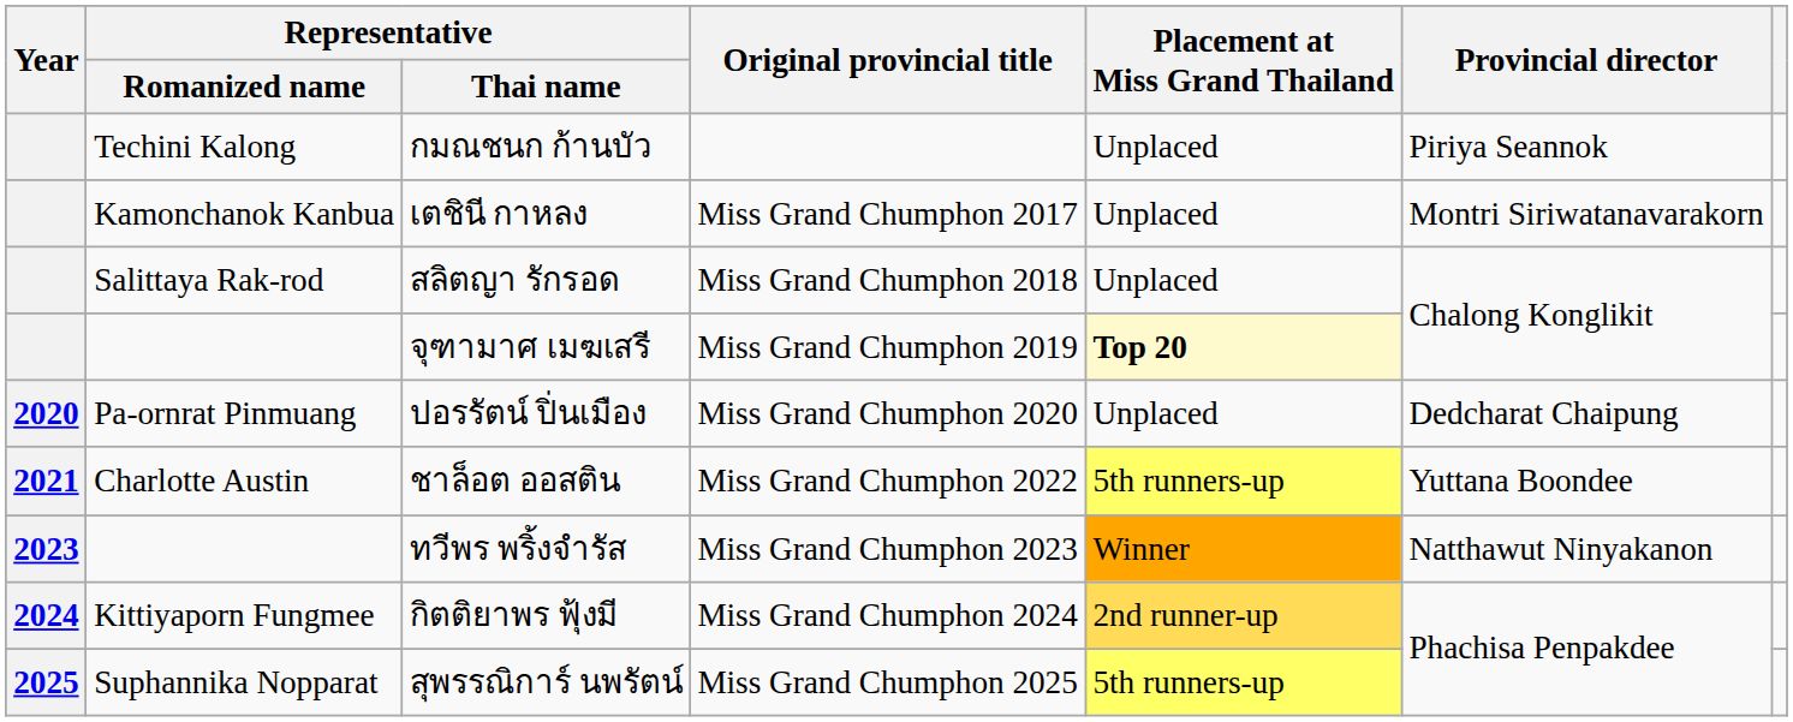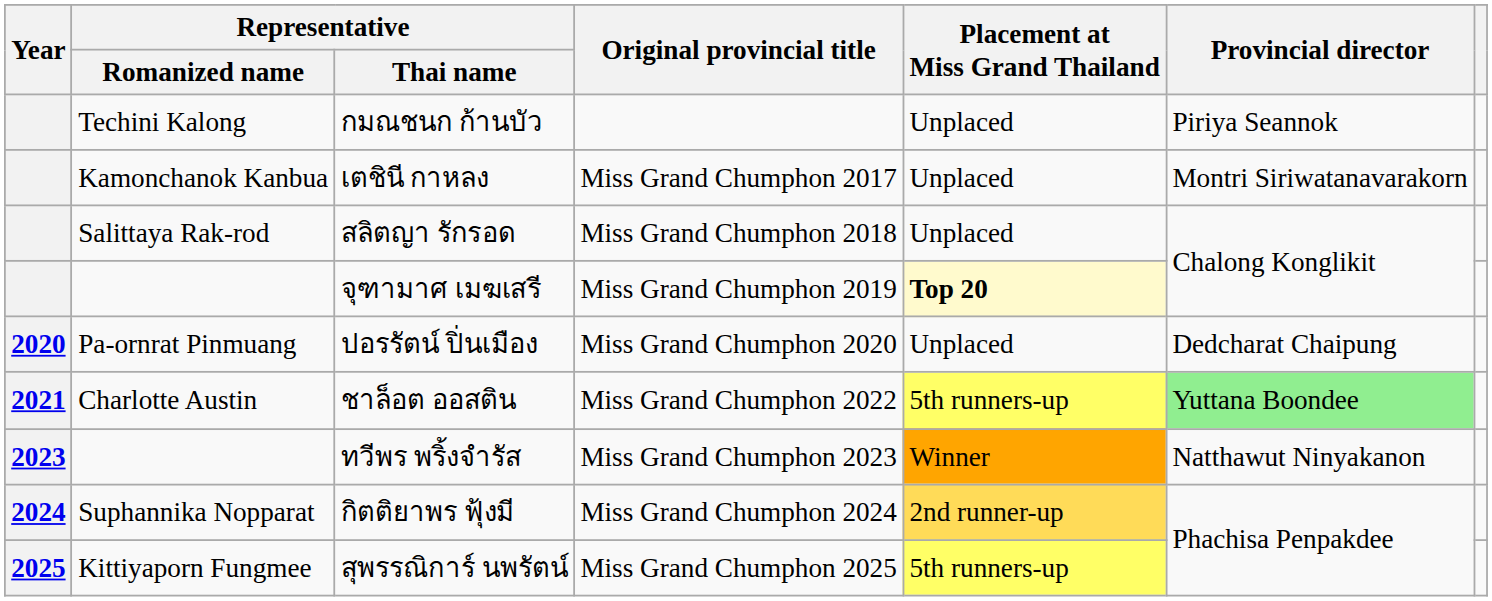 <table class="wikitable defaultcenter col2left col3left col6left" style="font-size:95%;">
 <tr>
 <th rowspan=2>Year</th>
 <th colspan=2>Representative</th>
 <th rowspan=2>Original provincial title</th>
 <th rowspan=2>Placement at<br>Miss Grand Thailand</th>
 <th rowspan=2>Provincial director</th>
 <th rowspan=2></th>
 </tr>
 <tr>
 <th>Romanized name</th>
 <th>Thai name</th>
 </tr>
 <tr>
 <th></th>
 <td>Techini Kalong</td>
 <td>กมณชนก ก้านบัว</td>
 <td></td>
 <td>Unplaced</td>
 <td>Piriya Seannok</td>
 <td></td>
 </tr>
 <tr>
 <th></th>
 <td>Kamonchanok Kanbua</td>
 <td>เตชินี กาหลง</td>
 <td>Miss Grand Chumphon 2017</td>
 <td>Unplaced</td>
 <td>Montri Siriwatanavarakorn</td>
 <td></td>
 </tr>
 <tr>
 <th></th>
 <td>Salittaya Rak-rod</td>
 <td>สลิตญา รักรอด</td>
 <td>Miss Grand Chumphon 2018</td>
 <td>Unplaced</td>
 <td rowspan=2>Chalong Konglikit</td>
 <td></td>
 </tr>
 <tr>
 <th></th>
 <td></td>
 <td>จุฑามาศ เมฆเสรี</td>
 <td>Miss Grand Chumphon 2019</td>
 <td bgcolor=#FFFACD><strong>Top 20</strong></td>
 <td></td>
 </tr>
 <tr>
 <th><a href='#'>2020</a></th>
 <td>Pa-ornrat Pinmuang</td>
 <td>ปอรรัตน์ ปิ่นเมือง</td>
 <td>Miss Grand Chumphon 2020</td>
 <td>Unplaced</td>
 <td>Dedcharat Chaipung</td>
 <td></td>
 </tr>
 <tr>
 <th><a href='#'>2021</a></th>
 <td>Charlotte Austin</td>
 <td>ชาล็อต ออสติน</td>
 <td>Miss Grand Chumphon 2022</td>
 <td bgcolor=#FFFF66>5th runners-up</td>
-<td>Yuttana Boondee</td>
+<td style="background: lightgreen;">Yuttana Boondee</td>
 <td></td>
 </tr>
 <tr>
 <th><a href='#'>2023</a></th>
 <td></td>
 <td>ทวีพร พริ้งจำรัส</td>
 <td>Miss Grand Chumphon 2023</td>
 <td bgcolor=Orange>Winner</td>
 <td>Natthawut Ninyakanon</td>
 <td></td>
 </tr>
 <tr>
 <th><a href='#'>2024</a></th>
-<td>Kittiyaporn Fungmee</td>
+<td>Suphannika Nopparat</td>
 <td>กิตติยาพร ฟุ้งมี</td>
 <td>Miss Grand Chumphon 2024</td>
 <td bgcolor=#FFDB58>2nd runner-up</td>
 <td rowspan=2>Phachisa Penpakdee</td>
 <td></td>
 </tr>
 <tr>
 <th><a href='#'>2025</a></th>
-<td>Suphannika Nopparat</td>
+<td>Kittiyaporn Fungmee</td>
 <td>สุพรรณิการ์ นพรัตน์</td>
 <td>Miss Grand Chumphon 2025</td>
 <td bgcolor=#FFFF66>5th runners-up</td>
 <td></td>
 </tr>
 </table>
